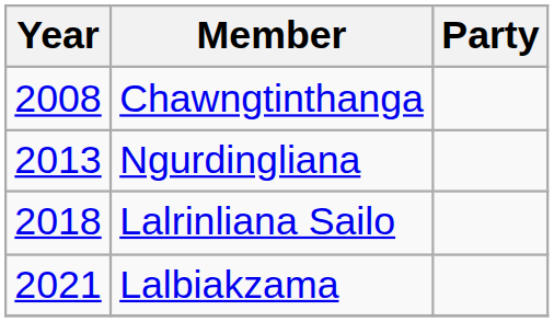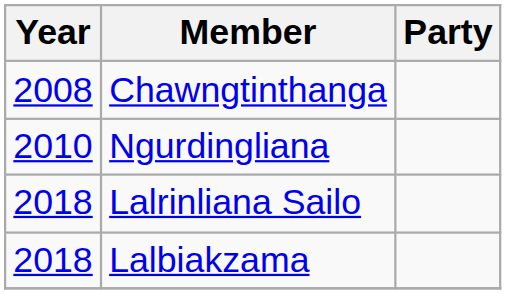 <table class="wikitable sortable">
 <tr>
 <th>Year</th>
 <th>Member</th>
 <th colspan=2>Party</th>
 </tr>
 <tr>
 <td><a href='#'>2008</a></td>
 <td><a href='#'>Chawngtinthanga</a></td>
 <td></td>
 </tr>
 <tr>
-<td><a href='#'>2013</a></td>
+<td><a href='#'>2010</a></td>
 <td><a href='#'>Ngurdingliana</a></td>
 </tr>
 <tr>
 <td><a href='#'>2018</a></td>
 <td><a href='#'>Lalrinliana Sailo</a></td>
 <td></td>
 </tr>
 <tr>
-<td><a href='#'>2021</a></td>
+<td><a href='#'>2018</a></td>
 <td><a href='#'>Lalbiakzama</a></td>
 <td></td>
 </tr>
 <tr>
 </tr>
 </table>
